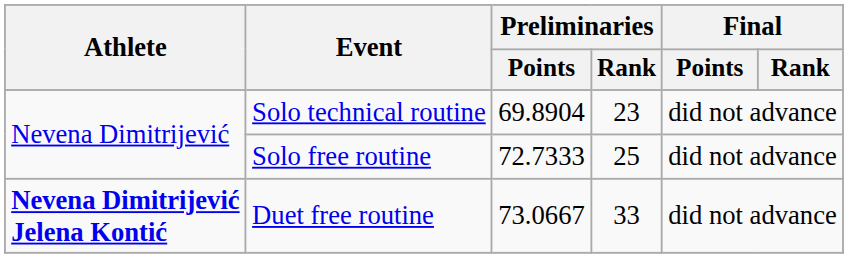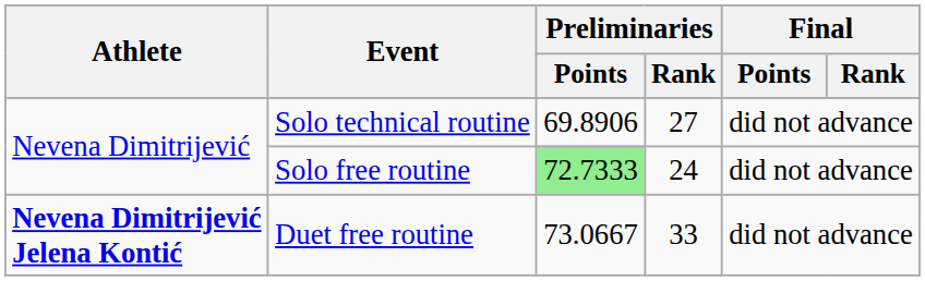 <table class=wikitable style="font-size:90%">
 <tr>
 <th rowspan="2">Athlete</th>
 <th rowspan="2">Event</th>
 <th colspan="2">Preliminaries</th>
 <th colspan="2">Final</th>
 </tr>
 <tr style="font-size:95%">
 <th>Points</th>
 <th>Rank</th>
 <th>Points</th>
 <th>Rank</th>
 </tr>
 <tr align=center>
 <td align=left rowspan=2><a href='#'>Nevena Dimitrijević</a></td>
 <td align=left><a href='#'>Solo technical routine</a></td>
-<td>69.8904</td>
-<td>23</td>
+<td>69.8906</td>
+<td>27</td>
 <td colspan=2>did not advance</td>
 </tr>
 <tr align=center>
 <td align=left><a href='#'>Solo free routine</a></td>
-<td>72.7333</td>
-<td>25</td>
+<td style="background: lightgreen;">72.7333</td>
+<td>24</td>
 <td colspan=2>did not advance</td>
 </tr>
 <tr align=center>
 <td align=left><strong><a href='#'>Nevena Dimitrijević</a><br><a href='#'>Jelena Kontić</a></strong></td>
 <td align=left><a href='#'>Duet free routine</a></td>
 <td>73.0667</td>
 <td>33</td>
 <td colspan=2>did not advance</td>
 </tr>
 </table>
